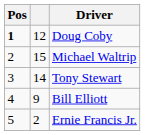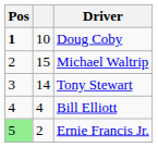 <table class="wikitable" style="font-size:98%">
 <tr>
 <th>Pos</th>
 <th></th>
 <th>Driver</th>
 </tr>
 <tr>
 <td><strong>1</strong></td>
-<td>12</td>
+<td>10</td>
 <td><a href='#'>Doug Coby</a></td>
 </tr>
 <tr>
 <td>2</td>
 <td>15</td>
 <td><a href='#'>Michael Waltrip</a></td>
 </tr>
 <tr>
 <td>3</td>
 <td>14</td>
 <td><a href='#'>Tony Stewart</a></td>
 </tr>
 <tr>
 <td>4</td>
-<td>9</td>
+<td>4</td>
 <td><a href='#'>Bill Elliott</a></td>
 </tr>
 <tr>
-<td>5</td>
+<td style="background: lightgreen;">5</td>
 <td>2</td>
 <td><a href='#'>Ernie Francis Jr.</a></td>
 </tr>
 </table>
